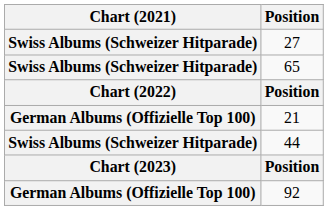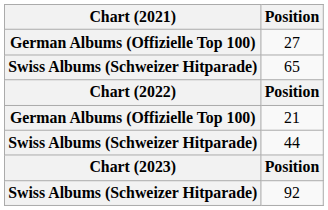 <table class="wikitable plainrowheaders" style="text-align:center">
 <tr>
 <th scope="col">Chart (2021)</th>
 <th scope="col">Position</th>
 </tr>
 <tr>
-<th scope="row">Swiss Albums (Schweizer Hitparade)</th>
+<th scope="row">German Albums (Offizielle Top 100)</th>
 <td>27</td>
 </tr>
 <tr>
 <th scope="row">Swiss Albums (Schweizer Hitparade)</th>
 <td>65</td>
 </tr>
 <tr>
 <th scope="col">Chart (2022)</th>
 <th scope="col">Position</th>
 </tr>
 <tr>
 <th scope="row">German Albums (Offizielle Top 100)</th>
 <td>21</td>
 </tr>
 <tr>
 <th scope="row">Swiss Albums (Schweizer Hitparade)</th>
 <td>44</td>
 </tr>
 <tr>
 <th scope="col">Chart (2023)</th>
 <th scope="col">Position</th>
 </tr>
 <tr>
-<th scope="row">German Albums (Offizielle Top 100)</th>
+<th scope="row">Swiss Albums (Schweizer Hitparade)</th>
 <td>92</td>
 </tr>
 </table>
